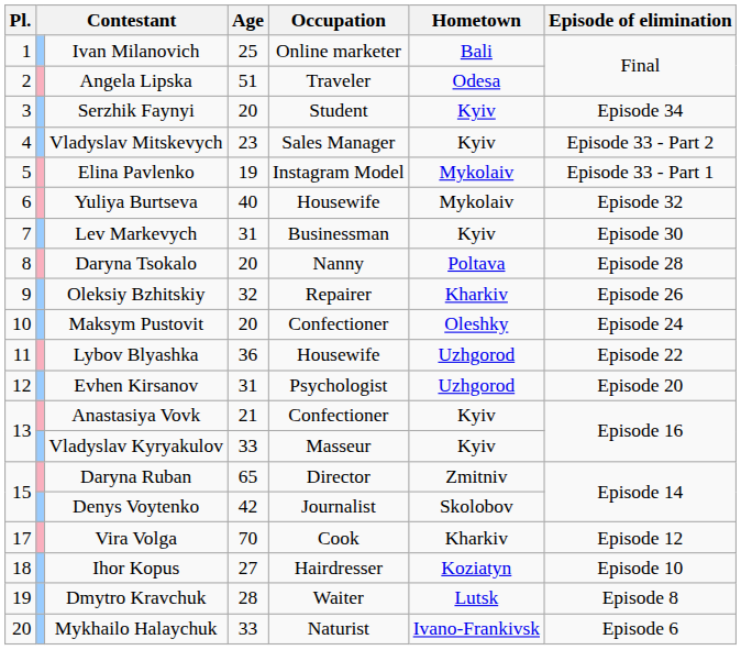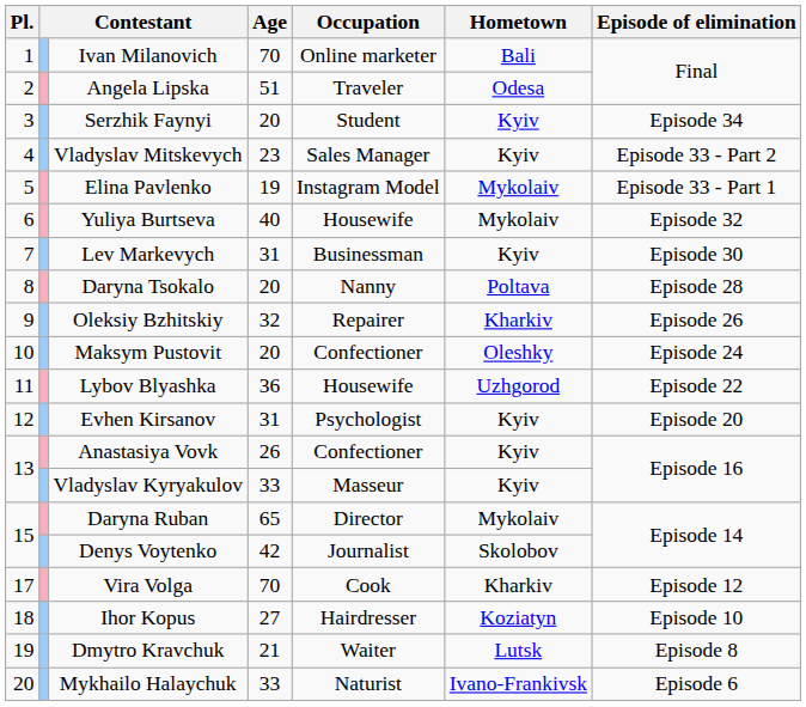 <table class="wikitable" style="text-align:center" style="width:70%;">
 <tr>
 <th>Pl.</th>
 <th colspan="2">Contestant</th>
 <th>Age</th>
 <th>Occupation</th>
 <th>Hometown</th>
 <th>Episode of elimination</th>
 </tr>
 <tr>
 <td align="right">1</td>
 <td style="background:#9cf;"></td>
 <td>Ivan Milanovich</td>
-<td>25</td>
+<td>70</td>
 <td>Online marketer</td>
 <td><a href='#'>Bali</a></td>
 <td rowspan="2">Final</td>
 </tr>
 <tr>
 <td align="right">2</td>
 <td style="background:#faafbe"></td>
 <td>Angela Lipska</td>
 <td>51</td>
 <td>Traveler</td>
 <td><a href='#'>Odesa</a></td>
 </tr>
 <tr>
 <td align="right">3</td>
 <td style="background:#9cf;"></td>
 <td>Serzhik Faynyi</td>
 <td>20</td>
 <td>Student</td>
 <td><a href='#'>Kyiv</a></td>
 <td>Episode 34</td>
 </tr>
 <tr>
 <td align="right">4</td>
 <td style="background:#9cf;"></td>
 <td>Vladyslav Mitskevych</td>
 <td>23</td>
 <td>Sales Manager</td>
 <td>Kyiv</td>
 <td>Episode 33 - Part 2</td>
 </tr>
 <tr>
 <td align="right">5</td>
 <td style="background:#faafbe"></td>
 <td>Elina Pavlenko</td>
 <td>19</td>
 <td>Instagram Model</td>
 <td><a href='#'>Mykolaiv</a></td>
 <td>Episode 33 - Part 1</td>
 </tr>
 <tr>
 <td align="right">6</td>
 <td style="background:#faafbe"></td>
 <td>Yuliya Burtseva</td>
 <td>40</td>
 <td>Housewife</td>
 <td>Mykolaiv</td>
 <td>Episode 32</td>
 </tr>
 <tr>
 <td align="right">7</td>
 <td style="background:#9cf;"></td>
 <td>Lev Markevych</td>
 <td>31</td>
 <td>Businessman</td>
 <td>Kyiv</td>
 <td>Episode 30</td>
 </tr>
 <tr>
 <td align="right">8</td>
 <td style="background:#faafbe"></td>
 <td>Daryna Tsokalo</td>
 <td>20</td>
 <td>Nanny</td>
 <td><a href='#'>Poltava</a></td>
 <td>Episode 28</td>
 </tr>
 <tr>
 <td align="right">9</td>
 <td style="background:#9cf;"></td>
 <td>Oleksiy Bzhitskiy</td>
 <td>32</td>
 <td>Repairer</td>
 <td><a href='#'>Kharkiv</a></td>
 <td>Episode 26</td>
 </tr>
 <tr>
 <td align="right">10</td>
 <td style="background:#9cf;"></td>
 <td>Maksym Pustovit</td>
 <td>20</td>
 <td>Confectioner</td>
 <td><a href='#'>Oleshky</a></td>
 <td>Episode 24</td>
 </tr>
 <tr>
 <td align="right">11</td>
 <td style="background:#faafbe"></td>
 <td>Lybov Blyashka</td>
 <td>36</td>
 <td>Housewife</td>
 <td><a href='#'>Uzhgorod</a></td>
 <td>Episode 22</td>
 </tr>
 <tr>
 <td align="right">12</td>
 <td style="background:#9cf;"></td>
 <td>Evhen Kirsanov</td>
 <td>31</td>
 <td>Psychologist</td>
-<td><a href='#'>Uzhgorod</a></td>
+<td>Kyiv</td>
 <td>Episode 20</td>
 </tr>
 <tr>
 <td rowspan="2" align="right">13</td>
 <td style="background:#faafbe"></td>
 <td>Anastasiya Vovk</td>
-<td>21</td>
+<td>26</td>
 <td>Confectioner</td>
 <td>Kyiv</td>
 <td rowspan="2">Episode 16</td>
 </tr>
 <tr>
 <td style="background:#9cf;"></td>
 <td>Vladyslav Kyryakulov</td>
 <td>33</td>
 <td>Masseur</td>
 <td>Kyiv</td>
 </tr>
 <tr>
 <td rowspan="2" align="right">15</td>
 <td style="background:#faafbe"></td>
 <td>Daryna Ruban</td>
 <td>65</td>
 <td>Director</td>
-<td>Zmitniv</td>
+<td>Mykolaiv</td>
 <td rowspan="2">Episode 14</td>
 </tr>
 <tr>
 <td style="background:#9cf;"></td>
 <td>Denys Voytenko</td>
 <td>42</td>
 <td>Journalist</td>
 <td>Skolobov</td>
 </tr>
 <tr>
 <td align="right">17</td>
 <td style="background:#faafbe"></td>
 <td>Vira Volga</td>
 <td>70</td>
 <td>Cook</td>
 <td>Kharkiv</td>
 <td>Episode 12</td>
 </tr>
 <tr>
 <td align="right">18</td>
 <td style="background:#9cf;"></td>
 <td>Ihor Kopus</td>
 <td>27</td>
 <td>Hairdresser</td>
 <td><a href='#'>Koziatyn</a></td>
 <td>Episode 10</td>
 </tr>
 <tr>
 <td align="right">19</td>
 <td style="background:#9cf;"></td>
 <td>Dmytro Kravchuk</td>
-<td>28</td>
+<td>21</td>
 <td>Waiter</td>
 <td><a href='#'>Lutsk</a></td>
 <td>Episode 8</td>
 </tr>
 <tr>
 <td align="right">20</td>
 <td style="background:#9cf;"></td>
 <td>Mykhailo Halaychuk</td>
 <td>33</td>
 <td>Naturist</td>
 <td><a href='#'>Ivano-Frankivsk</a></td>
 <td>Episode 6</td>
 </tr>
 </table>
